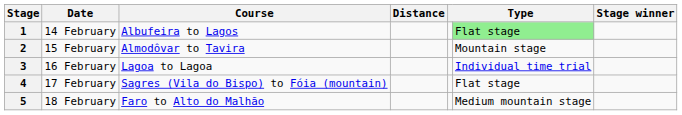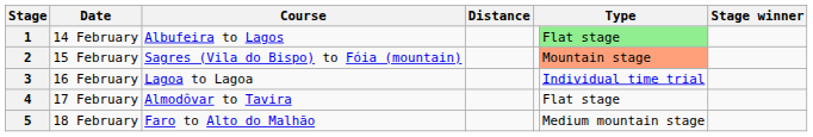 <table class="wikitable">
 <tr>
 <th scope="col">Stage</th>
 <th scope="col">Date</th>
 <th scope="col">Course</th>
 <th scope="col">Distance</th>
 <th scope="col" colspan="2">Type</th>
 <th scope="col">Stage winner</th>
 </tr>
 <tr>
 <th scope="row" style="text-align:center;">1</th>
 <td style="text-align:center;">14 February</td>
 <td><a href='#'>Albufeira</a> to <a href='#'>Lagos</a></td>
 <td style="text-align:center;"></td>
 <td></td>
 <td style="background: lightgreen;">Flat stage</td>
 <td></td>
 </tr>
 <tr>
 <th scope="row" style="text-align:center;">2</th>
 <td style="text-align:center;">15 February</td>
-<td><a href='#'>Almodôvar</a> to <a href='#'>Tavira</a></td>
+<td><a href='#'>Sagres (Vila do Bispo)</a> to <a href='#'>Fóia (mountain)</a></td>
 <td style="text-align:center;"></td>
 <td></td>
-<td>Mountain stage</td>
+<td style="background: lightsalmon;">Mountain stage</td>
 <td></td>
 </tr>
 <tr>
 <th scope="row" style="text-align:center;">3</th>
 <td style="text-align:center;">16 February</td>
 <td><a href='#'>Lagoa</a> to Lagoa</td>
 <td style="text-align:center;"></td>
 <td></td>
 <td><a href='#'>Individual time trial</a></td>
 <td></td>
 </tr>
 <tr>
 <th scope="row" style="text-align:center;">4</th>
 <td style="text-align:center;">17 February</td>
-<td><a href='#'>Sagres (Vila do Bispo)</a> to <a href='#'>Fóia (mountain)</a></td>
+<td><a href='#'>Almodôvar</a> to <a href='#'>Tavira</a></td>
 <td style="text-align:center;"></td>
 <td></td>
 <td>Flat stage</td>
 <td></td>
 </tr>
 <tr>
 <th scope="row" style="text-align:center;">5</th>
 <td style="text-align:center;">18 February</td>
 <td><a href='#'>Faro</a> to <a href='#'>Alto do Malhão</a></td>
 <td style="text-align:center;"></td>
 <td></td>
 <td>Medium mountain stage</td>
 <td></td>
 </tr>
 </table>
